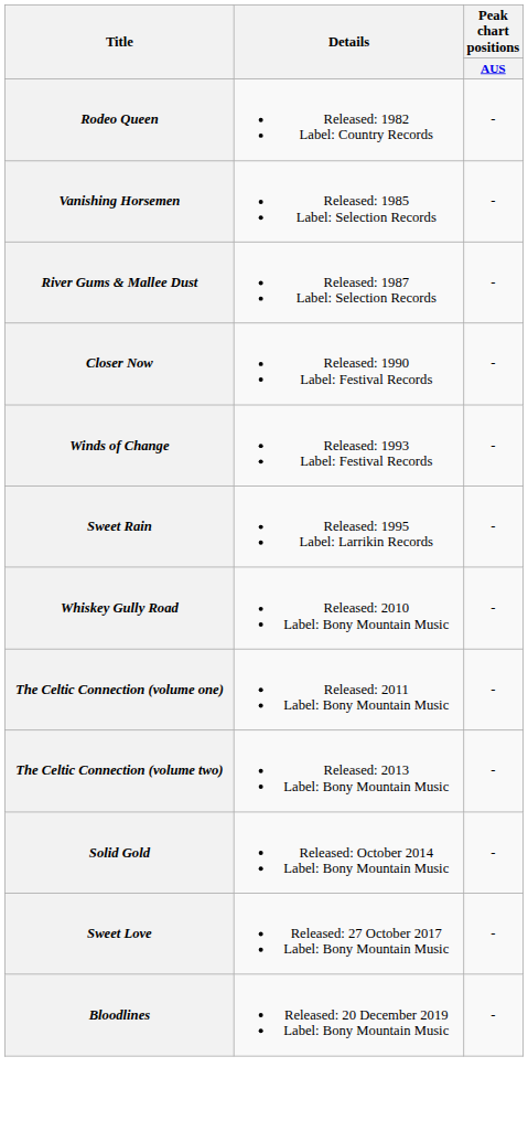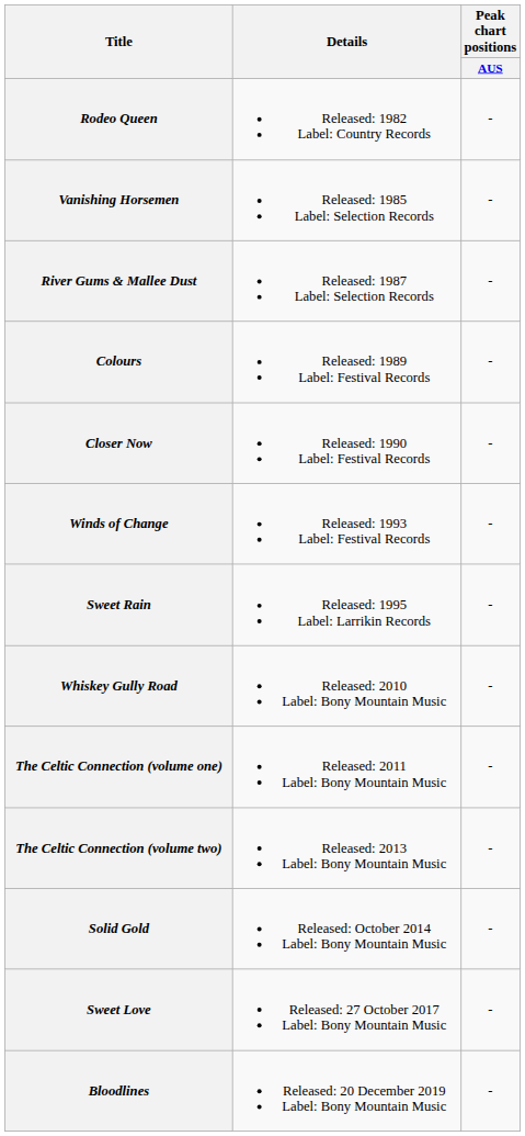 <table class="wikitable plainrowheaders" style="text-align:center;">
 <tr>
 <th scope="col" rowspan="2" style="width:16em;">Title</th>
 <th scope="col" rowspan="2" style="width:16em;">Details</th>
 <th scope="col">Peak chart positions</th>
 </tr>
 <tr>
 <th scope="col" style="width:3em;font-size:90%;"><a href='#'>AUS</a><br></th>
 </tr>
 <tr>
 <th scope="row"><em>Rodeo Queen</em></th>
 <td><br><ul><li>Released: 1982</li><li>Label: Country Records</li></ul></td>
 <td>-</td>
 </tr>
 <tr>
 <th scope="row"><em>Vanishing Horsemen</em></th>
 <td><br><ul><li>Released: 1985</li><li>Label: Selection Records</li></ul></td>
 <td>-</td>
 </tr>
 <tr>
 <th scope="row"><em>River Gums & Mallee Dust</em></th>
 <td><br><ul><li>Released: 1987</li><li>Label: Selection Records</li></ul></td>
+<td>-</td>
+</tr>
+<tr>
+<th scope="row"><em>Colours</em></th>
+<td><br><ul><li>Released: 1989</li><li>Label: Festival Records</li></ul></td>
 <td>-</td>
 </tr>
 <tr>
 <th scope="row"><em>Closer Now</em></th>
 <td><br><ul><li>Released: 1990</li><li>Label: Festival Records</li></ul></td>
 <td>-</td>
 </tr>
 <tr>
 <th scope="row"><em>Winds of Change</em></th>
 <td><br><ul><li>Released: 1993</li><li>Label: Festival Records</li></ul></td>
 <td>-</td>
 </tr>
 <tr>
 <th scope="row"><em>Sweet Rain</em></th>
 <td><br><ul><li>Released: 1995</li><li>Label: Larrikin Records</li></ul></td>
 <td>-</td>
 </tr>
 <tr>
 <th scope="row"><em>Whiskey Gully Road</em></th>
 <td><br><ul><li>Released: 2010</li><li>Label: Bony Mountain Music</li></ul></td>
 <td>-</td>
 </tr>
 <tr>
 <th scope="row"><em>The Celtic Connection (volume one)</em></th>
 <td><br><ul><li>Released: 2011</li><li>Label: Bony Mountain Music</li></ul></td>
 <td>-</td>
 </tr>
 <tr>
 <th scope="row"><em>The Celtic Connection (volume two)</em></th>
 <td><br><ul><li>Released: 2013</li><li>Label: Bony Mountain Music</li></ul></td>
 <td>-</td>
 </tr>
 <tr>
 <th scope="row"><em>Solid Gold</em></th>
 <td><br><ul><li>Released: October 2014</li><li>Label: Bony Mountain Music</li></ul></td>
 <td>-</td>
 </tr>
 <tr>
 <th scope="row"><em>Sweet Love</em></th>
 <td><br><ul><li>Released: 27 October 2017</li><li>Label: Bony Mountain Music</li></ul></td>
 <td>-</td>
 </tr>
 <tr>
 <th scope="row"><em>Bloodlines</em></th>
 <td><br><ul><li>Released: 20 December 2019</li><li>Label: Bony Mountain Music</li></ul></td>
 <td>-</td>
 </tr>
 </table>
